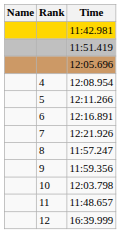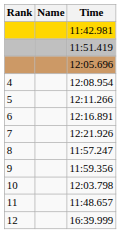 <table class="wikitable">
 <tr>
+<th>Rank</th>
 <th>Name</th>
-<th>Rank</th>
 <th>Time</th>
 </tr>
 <tr style="background:gold;">
 <td></td>
 <td></td>
 <td>11:42.981</td>
 </tr>
 <tr style="background:silver;">
 <td></td>
 <td></td>
 <td>11:51.419</td>
 </tr>
 <tr style="background:#cc9966;">
 <td></td>
 <td></td>
 <td>12:05.696</td>
 </tr>
 <tr>
+<td>4</td>
 <td></td>
-<td>4</td>
 <td>12:08.954</td>
 </tr>
 <tr>
+<td>5</td>
 <td></td>
-<td>5</td>
 <td>12:11.266</td>
 </tr>
 <tr>
+<td>6</td>
 <td></td>
-<td>6</td>
 <td>12:16.891</td>
 </tr>
 <tr>
+<td>7</td>
 <td></td>
-<td>7</td>
 <td>12:21.926</td>
 </tr>
 <tr>
+<td>8</td>
 <td></td>
-<td>8</td>
 <td>11:57.247</td>
 </tr>
 <tr>
+<td>9</td>
 <td></td>
-<td>9</td>
 <td>11:59.356</td>
 </tr>
 <tr>
+<td>10</td>
 <td></td>
-<td>10</td>
 <td>12:03.798</td>
 </tr>
 <tr>
+<td>11</td>
 <td></td>
-<td>11</td>
 <td>11:48.657</td>
 </tr>
 <tr>
+<td>12</td>
 <td></td>
-<td>12</td>
 <td>16:39.999</td>
 </tr>
 </table>
